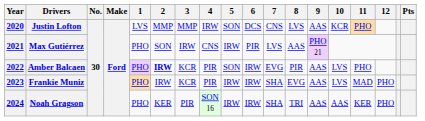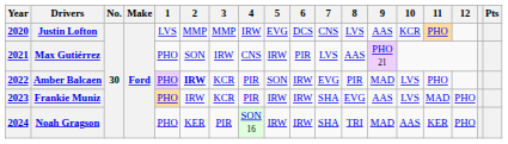 <table class="wikitable" style="text-align:center; font-size:75%">
 <tr>
 <th>Year</th>
 <th>Drivers</th>
 <th>No.</th>
 <th>Make</th>
 <th>1</th>
 <th>2</th>
 <th>3</th>
 <th>4</th>
 <th>5</th>
 <th>6</th>
 <th>7</th>
 <th>8</th>
 <th>9</th>
 <th>10</th>
 <th>11</th>
 <th>12</th>
 <th></th>
 <th>Pts</th>
 </tr>
 <tr>
 <th><a href='#'>2020</a></th>
 <th><a href='#'>Justin Lofton</a></th>
 <th rowspan=5>30</th>
 <th rowspan=5><a href='#'>Ford</a></th>
 <td><a href='#'>LVS</a></td>
 <td><a href='#'>MMP</a></td>
 <td><a href='#'>MMP</a></td>
 <td><a href='#'>IRW</a></td>
-<td><a href='#'>SON</a></td>
+<td><a href='#'>EVG</a></td>
 <td><a href='#'>DCS</a></td>
 <td><a href='#'>CNS</a></td>
 <td><a href='#'>LVS</a></td>
 <td><a href='#'>AAS</a></td>
 <td><a href='#'>KCR</a></td>
 <td style="background:#FFDF9F;"><a href='#'>PHO</a><br></td>
 <td></td>
 <th></th>
 <th></th>
 </tr>
 <tr>
 <th><a href='#'>2021</a></th>
 <th><a href='#'>Max Gutiérrez</a></th>
 <td><a href='#'>PHO</a></td>
 <td><a href='#'>SON</a></td>
 <td><a href='#'>IRW</a></td>
 <td><a href='#'>CNS</a></td>
 <td><a href='#'>IRW</a></td>
 <td><a href='#'>PIR</a></td>
 <td><a href='#'>LVS</a></td>
 <td><a href='#'>AAS</a></td>
 <td style="background:#EFCFFF;"><a href='#'>PHO</a><br><small>21</small></td>
 <td colspan=3></td>
 <th></th>
 <th></th>
 </tr>
 <tr>
 <th><a href='#'>2022</a></th>
 <th><a href='#'>Amber Balcaen</a></th>
 <td style="background:#EFCFFF;"><a href='#'>PHO</a><br></td>
 <td><strong><a href='#'>IRW</a></strong></td>
 <td><a href='#'>KCR</a></td>
 <td><a href='#'>PIR</a></td>
 <td><a href='#'>SON</a></td>
 <td><a href='#'>IRW</a></td>
 <td><a href='#'>EVG</a></td>
 <td><a href='#'>PIR</a></td>
-<td><a href='#'>AAS</a></td>
+<td><a href='#'>MAD</a></td>
 <td><a href='#'>LVS</a></td>
 <td><a href='#'>PHO</a></td>
 <td></td>
 <th></th>
 <th></th>
 </tr>
 <tr>
 <th><a href='#'>2023</a></th>
 <th><a href='#'>Frankie Muniz</a></th>
 <td style="background:#FFDF9F;"><a href='#'>PHO</a><br></td>
 <td><a href='#'>IRW</a></td>
 <td><a href='#'>KCR</a></td>
 <td><a href='#'>PIR</a></td>
 <td><a href='#'>IRW</a></td>
 <td><a href='#'>IRW</a></td>
 <td><a href='#'>SHA</a></td>
 <td><a href='#'>EVG</a></td>
 <td><a href='#'>AAS</a></td>
 <td><a href='#'>LVS</a></td>
 <td><a href='#'>MAD</a></td>
 <td><a href='#'>PHO</a></td>
 <th></th>
 <th></th>
 </tr>
 <tr>
 <th><a href='#'>2024</a></th>
 <th><a href='#'>Noah Gragson</a></th>
 <td><a href='#'>PHO</a></td>
 <td><a href='#'>KER</a></td>
 <td><a href='#'>PIR</a></td>
 <td style="background:#DFFFDF;"><a href='#'>SON</a><br><small>16</small></td>
 <td><a href='#'>IRW</a></td>
 <td><a href='#'>IRW</a></td>
 <td><a href='#'>SHA</a></td>
 <td><a href='#'>TRI</a></td>
-<td><a href='#'>AAS</a></td>
+<td><a href='#'>MAD</a></td>
 <td><a href='#'>AAS</a></td>
 <td><a href='#'>KER</a></td>
 <td><a href='#'>PHO</a></td>
 <th></th>
 <th></th>
 </tr>
 </table>
